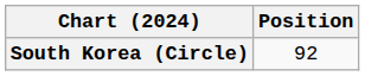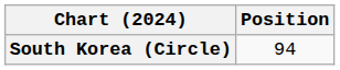 <table class="wikitable plainrowheaders" style="text-align:center">
 <tr>
 <th scope="col">Chart (2024)</th>
 <th scope="col">Position</th>
 </tr>
 <tr>
 <th scope="row">South Korea (Circle)</th>
-<td>92</td>
+<td>94</td>
 </tr>
 </table>
